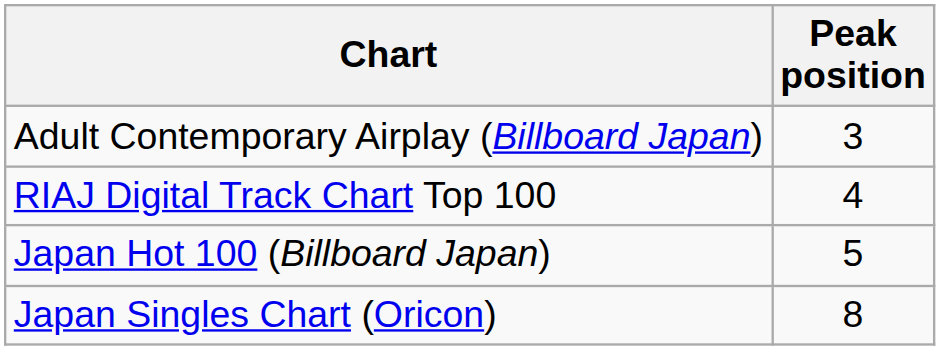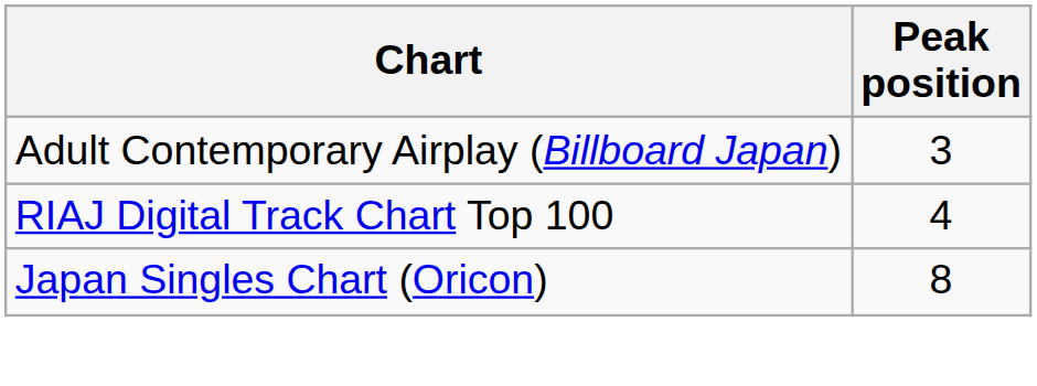 <table class="wikitable">
 <tr>
 <th>Chart</th>
 <th>Peak<br>position</th>
 </tr>
 <tr>
 <td>Adult Contemporary Airplay (<em><a href='#'>Billboard Japan</a></em>)</td>
 <td align="center">3</td>
 </tr>
 <tr>
 <td><a href='#'>RIAJ Digital Track Chart</a> Top 100</td>
 <td align="center">4</td>
 </tr>
 <tr>
-<td><a href='#'>Japan Hot 100</a> (<em>Billboard Japan</em>)</td>
-<td align="center">5</td>
-</tr>
-<tr>
 <td><a href='#'>Japan Singles Chart</a> (<a href='#'>Oricon</a>) </td>
 <td align="center">8</td>
 </tr>
 </table>
